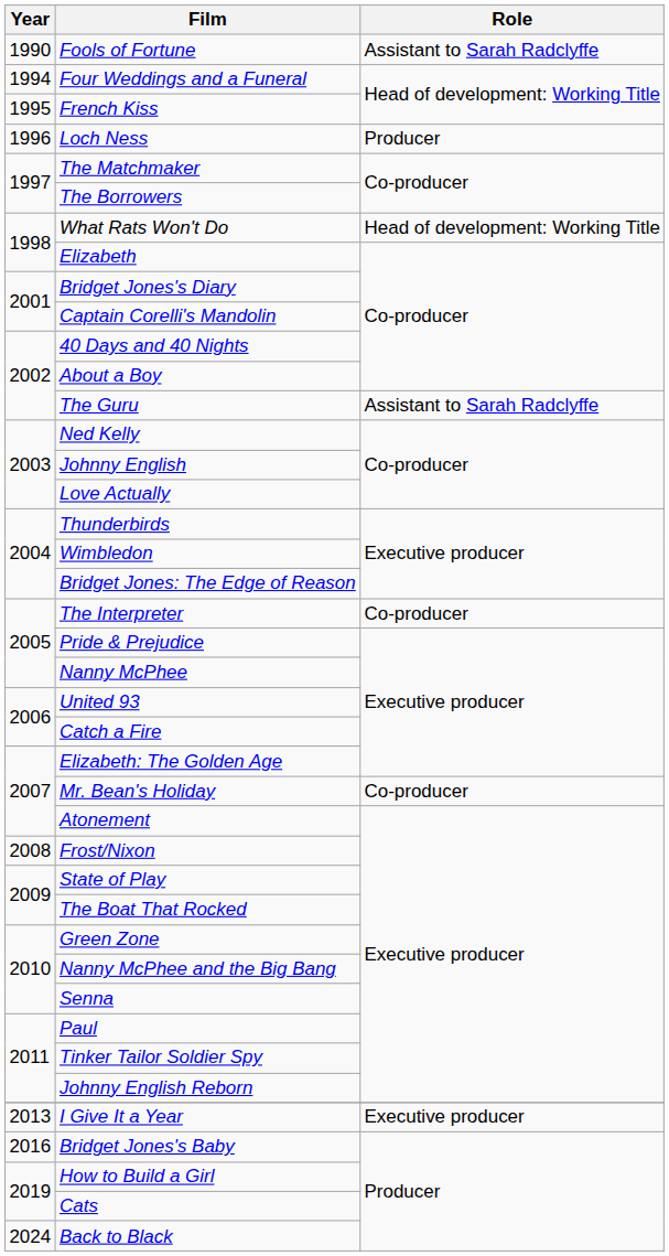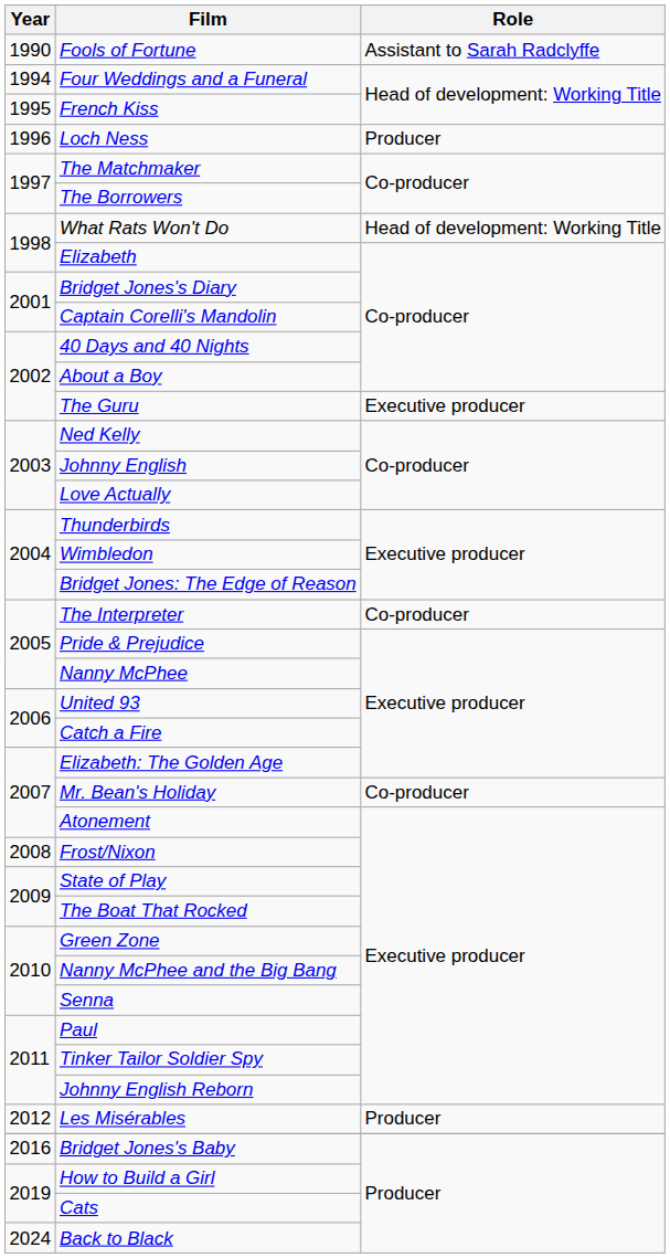 <table class="wikitable" style="font-size: 100%;">
 <tr>
 <th>Year</th>
 <th>Film</th>
 <th>Role</th>
 </tr>
 <tr>
 <td rowspan="1">1990</td>
 <td><em><a href='#'>Fools of Fortune</a></em></td>
 <td>Assistant to <a href='#'>Sarah Radclyffe</a></td>
 </tr>
 <tr>
 <td rowspan="1">1994</td>
 <td><em><a href='#'>Four Weddings and a Funeral</a></em></td>
 <td rowspan="2">Head of development: <a href='#'>Working Title</a></td>
 </tr>
 <tr>
 <td rowspan="1">1995</td>
 <td><em><a href='#'>French Kiss</a></em></td>
 </tr>
 <tr>
 <td rowspan="1">1996</td>
 <td><em><a href='#'>Loch Ness</a></em></td>
 <td>Producer</td>
 </tr>
 <tr>
 <td rowspan="2">1997</td>
 <td><em><a href='#'>The Matchmaker</a></em></td>
 <td rowspan="2">Co-producer</td>
 </tr>
 <tr>
 <td><em><a href='#'>The Borrowers</a></em></td>
 </tr>
 <tr>
 <td rowspan="2">1998</td>
 <td><em>What Rats Won't Do</em></td>
 <td>Head of development: Working Title</td>
 </tr>
 <tr>
 <td><em><a href='#'>Elizabeth</a></em></td>
 <td rowspan="5">Co-producer</td>
 </tr>
 <tr>
 <td rowspan="2">2001</td>
 <td><em><a href='#'>Bridget Jones's Diary</a></em></td>
 </tr>
 <tr>
 <td><em><a href='#'>Captain Corelli's Mandolin</a></em></td>
 </tr>
 <tr>
 <td rowspan="3">2002</td>
 <td><em><a href='#'>40 Days and 40 Nights</a></em></td>
 </tr>
 <tr>
 <td><em><a href='#'>About a Boy</a></em></td>
 </tr>
 <tr>
 <td><em><a href='#'>The Guru</a></em></td>
-<td>Assistant to <a href='#'>Sarah Radclyffe</a></td>
+<td>Executive producer</td>
 </tr>
 <tr>
 <td rowspan="3">2003</td>
 <td><em><a href='#'>Ned Kelly</a></em></td>
 <td rowspan="3">Co-producer</td>
 </tr>
 <tr>
 <td><em><a href='#'>Johnny English</a></em></td>
 </tr>
 <tr>
 <td><em><a href='#'>Love Actually</a></em></td>
 </tr>
 <tr>
 <td rowspan="3">2004</td>
 <td><em><a href='#'>Thunderbirds</a></em></td>
 <td rowspan="3">Executive producer</td>
 </tr>
 <tr>
 <td><em><a href='#'>Wimbledon</a></em></td>
 </tr>
 <tr>
 <td><em><a href='#'>Bridget Jones: The Edge of Reason</a></em></td>
 </tr>
 <tr>
 <td rowspan="3">2005</td>
 <td><em><a href='#'>The Interpreter</a></em></td>
 <td>Co-producer</td>
 </tr>
 <tr>
 <td><em><a href='#'>Pride & Prejudice</a></em></td>
 <td rowspan="5">Executive producer</td>
 </tr>
 <tr>
 <td><em><a href='#'>Nanny McPhee</a></em></td>
 </tr>
 <tr>
 <td rowspan="2">2006</td>
 <td><em><a href='#'>United 93</a></em></td>
 </tr>
 <tr>
 <td><em><a href='#'>Catch a Fire</a></em></td>
 </tr>
 <tr>
 <td rowspan="3">2007</td>
 <td><em><a href='#'>Elizabeth: The Golden Age</a></em></td>
 </tr>
 <tr>
 <td><em><a href='#'>Mr. Bean's Holiday</a></em></td>
 <td>Co-producer</td>
 </tr>
 <tr>
 <td><em><a href='#'>Atonement</a></em></td>
 <td rowspan="10">Executive producer</td>
 </tr>
 <tr>
 <td rowspan="1">2008</td>
 <td><em><a href='#'>Frost/Nixon</a></em></td>
 </tr>
 <tr>
 <td rowspan="2">2009</td>
 <td><em><a href='#'>State of Play</a></em></td>
 </tr>
 <tr>
 <td><em><a href='#'>The Boat That Rocked</a></em></td>
 </tr>
 <tr>
 <td rowspan="3">2010</td>
 <td><em><a href='#'>Green Zone</a></em></td>
 </tr>
 <tr>
 <td><em><a href='#'>Nanny McPhee and the Big Bang</a></em></td>
 </tr>
 <tr>
 <td><em><a href='#'>Senna</a></em></td>
 </tr>
 <tr>
 <td rowspan="3">2011</td>
 <td><em><a href='#'>Paul</a></em></td>
 </tr>
 <tr>
 <td><em><a href='#'>Tinker Tailor Soldier Spy</a></em></td>
 </tr>
 <tr>
 <td><em><a href='#'>Johnny English Reborn</a></em></td>
 </tr>
 <tr>
+<td rowspan="1">2012</td>
+<td><em><a href='#'>Les Misérables</a></em></td>
+<td>Producer</td>
 </tr>
 <tr>
-<td rowspan="1">2013</td>
-<td><em><a href='#'>I Give It a Year</a></em></td>
-<td>Executive producer</td>
 </tr>
 <tr>
 <td rowspan="1">2016</td>
 <td><em><a href='#'>Bridget Jones's Baby</a></em></td>
 <td rowspan="4">Producer</td>
 </tr>
 <tr>
 <td rowspan="2">2019</td>
 <td><em><a href='#'>How to Build a Girl</a></em></td>
 </tr>
 <tr>
 <td><em><a href='#'>Cats</a></em></td>
 </tr>
 <tr>
 <td>2024</td>
 <td><em><a href='#'>Back to Black</a></em></td>
 </tr>
 <tr>
 </tr>
 </table>
